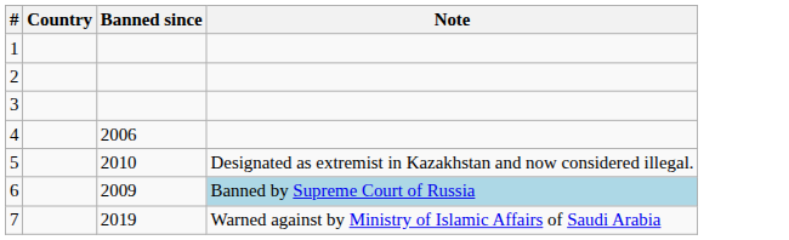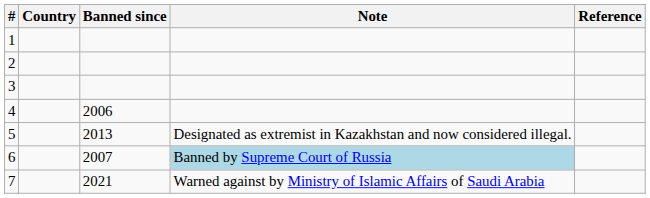 <table class="wikitable sortable">
 <tr>
 <th>#</th>
 <th>Country</th>
 <th>Banned since</th>
 <th>Note</th>
+<th>Reference</th>
 </tr>
 <tr>
 <td>1</td>
+<td></td>
 <td></td>
 <td></td>
 <td></td>
 </tr>
 <tr>
 <td>2</td>
 <td></td>
 <td></td>
 <td></td>
+<td></td>
 </tr>
 <tr>
 <td>3</td>
+<td></td>
 <td></td>
 <td></td>
 <td></td>
 </tr>
 <tr>
 <td>4</td>
 <td></td>
 <td>2006</td>
 <td></td>
+<td></td>
 </tr>
 <tr>
 <td>5</td>
 <td></td>
-<td>2010</td>
+<td>2013</td>
 <td>Designated as extremist in Kazakhstan and now considered illegal.</td>
+<td></td>
 </tr>
 <tr>
 <td>6</td>
 <td></td>
-<td>2009</td>
+<td>2007</td>
 <td style="background: lightblue;">Banned by <a href='#'>Supreme Court of Russia</a></td>
+<td></td>
 </tr>
 <tr>
 <td>7</td>
 <td></td>
-<td>2019</td>
+<td>2021</td>
 <td>Warned against by <a href='#'>Ministry of Islamic Affairs</a> of <a href='#'>Saudi Arabia</a></td>
+<td></td>
 </tr>
 </table>
